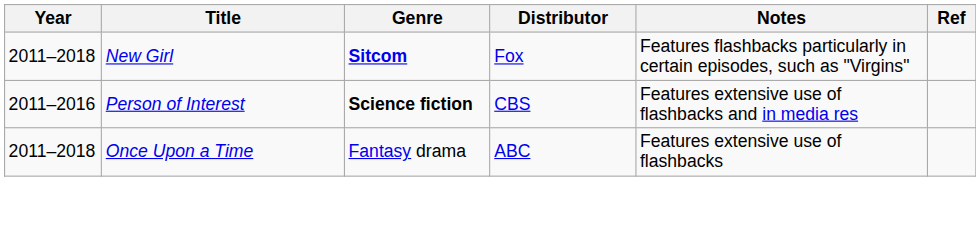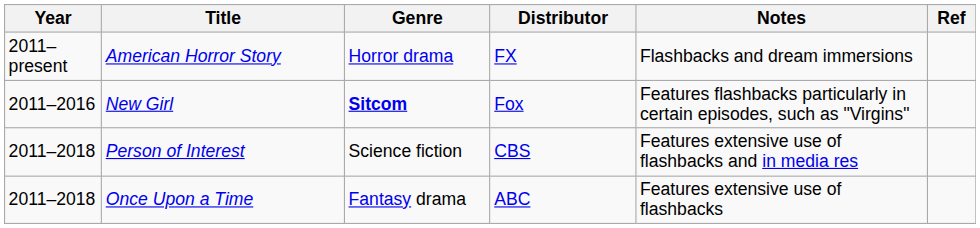 <table class="wikitable sortable" style="width:100%; font-size:100%;">
 <tr>
 <th style="width:10%;">Year</th>
 <th style="width:25%;">Title</th>
 <th style="width:15%;">Genre</th>
 <th style="width:15%;">Distributor</th>
 <th style="width:30%;">Notes</th>
 <th style="width:5%;">Ref</th>
 </tr>
 <tr>
-<td>2011–2018</td>
+<td>2011–present</td>
+<td><em><a href='#'>American Horror Story</a></em></td>
+<td><a href='#'>Horror drama</a></td>
+<td><a href='#'>FX</a></td>
+<td>Flashbacks and dream immersions</td>
+<td></td>
+</tr>
+<tr>
+<td>2011–2016</td>
 <td><em><a href='#'>New Girl</a></em></td>
 <td><strong><a href='#'>Sitcom</a></strong></td>
 <td><a href='#'>Fox</a></td>
 <td>Features flashbacks particularly in certain episodes, such as "Virgins"</td>
 <td></td>
 </tr>
 <tr>
-<td>2011–2016</td>
+<td>2011–2018</td>
 <td><em><a href='#'>Person of Interest</a></em></td>
-<td><strong>Science fiction</strong></td>
+<td>Science fiction</td>
 <td><a href='#'>CBS</a></td>
 <td>Features extensive use of flashbacks and <a href='#'>in media res</a></td>
 <td></td>
 </tr>
 <tr>
 <td>2011–2018</td>
 <td><em><a href='#'>Once Upon a Time</a></em></td>
 <td><a href='#'>Fantasy</a> drama</td>
 <td><a href='#'>ABC</a></td>
 <td>Features extensive use of flashbacks</td>
 <td></td>
 </tr>
 </table>
